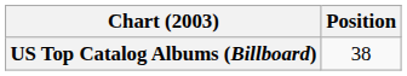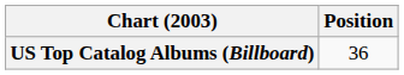 <table class="wikitable plainrowheaders" style="text-align:center">
 <tr>
 <th scope="col">Chart (2003)</th>
 <th scope="col">Position</th>
 </tr>
 <tr>
 <th scope="row">US Top Catalog Albums (<em>Billboard</em>)</th>
-<td>38</td>
+<td>36</td>
 </tr>
 </table>
